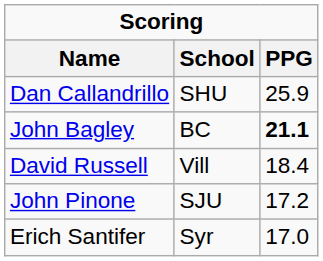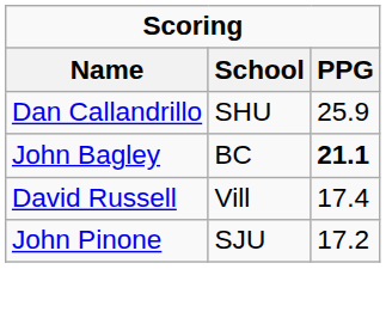 <table class="wikitable">
 <tr>
 <td colspan=3 style="text-align:center;"><strong>Scoring</strong></td>
 </tr>
 <tr>
 <th>Name</th>
 <th>School</th>
 <th>PPG</th>
 </tr>
 <tr>
 <td><a href='#'>Dan Callandrillo</a></td>
 <td>SHU</td>
 <td>25.9</td>
 </tr>
 <tr>
 <td><a href='#'>John Bagley</a></td>
 <td>BC</td>
 <td><strong>21.1</strong></td>
 </tr>
 <tr>
 <td><a href='#'>David Russell</a></td>
 <td>Vill</td>
-<td>18.4</td>
+<td>17.4</td>
 </tr>
 <tr>
 <td><a href='#'>John Pinone</a></td>
 <td>SJU</td>
 <td>17.2</td>
 </tr>
-<tr>
-<td>Erich Santifer</td>
-<td>Syr</td>
-<td>17.0</td>
-</tr>
 </table>
